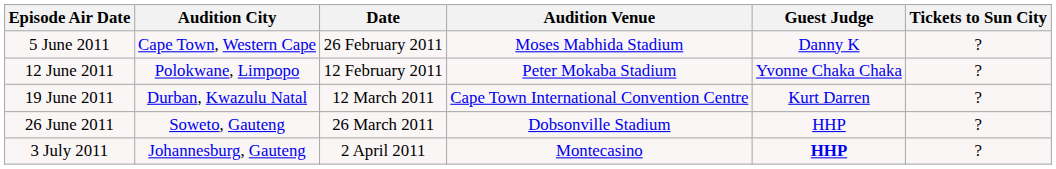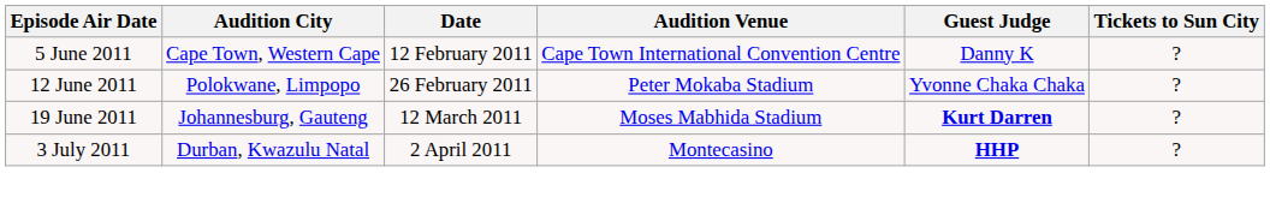 <table class="wikitable">
 <tr>
 <th>Episode Air Date</th>
 <th>Audition City</th>
 <th>Date</th>
 <th>Audition Venue</th>
 <th>Guest Judge</th>
 <th>Tickets to Sun City</th>
 </tr>
 <tr>
 <td align="center" bgcolor="#FAF6F6">5 June 2011</td>
 <td align="center" bgcolor="#FAF6F6"><a href='#'>Cape Town</a>, <a href='#'>Western Cape</a></td>
-<td align="center" bgcolor="#FAF6F6">26 February 2011</td>
-<td align="center" bgcolor="#FAF6F6"><a href='#'>Moses Mabhida Stadium</a></td>
+<td align="center" bgcolor="#FAF6F6">12 February 2011</td>
+<td align="center" bgcolor="#FAF6F6"><a href='#'>Cape Town International Convention Centre</a></td>
 <td align="center" bgcolor="#FAF6F6"><a href='#'>Danny K</a></td>
 <td align="center" bgcolor="#FAF6F6">?</td>
 </tr>
 <tr>
 <td align="center" bgcolor="#FAF6F6">12 June 2011</td>
 <td align="center" bgcolor="#FAF6F6"><a href='#'>Polokwane</a>, <a href='#'>Limpopo</a></td>
-<td align="center" bgcolor="#FAF6F6">12 February 2011</td>
+<td align="center" bgcolor="#FAF6F6">26 February 2011</td>
 <td align="center" bgcolor="#FAF6F6"><a href='#'>Peter Mokaba Stadium</a></td>
 <td align="center" bgcolor="#FAF6F6"><a href='#'>Yvonne Chaka Chaka</a></td>
 <td align="center" bgcolor="#FAF6F6">?</td>
 </tr>
 <tr>
 <td align="center" bgcolor="#FAF6F6">19 June 2011</td>
-<td align="center" bgcolor="#FAF6F6"><a href='#'>Durban</a>, <a href='#'>Kwazulu Natal</a></td>
+<td align="center" bgcolor="#FAF6F6"><a href='#'>Johannesburg</a>, <a href='#'>Gauteng</a></td>
 <td align="center" bgcolor="#FAF6F6">12 March 2011</td>
-<td align="center" bgcolor="#FAF6F6"><a href='#'>Cape Town International Convention Centre</a></td>
-<td align="center" bgcolor="#FAF6F6"><a href='#'>Kurt Darren</a></td>
-<td align="center" bgcolor="#FAF6F6">?</td>
-</tr>
-<tr>
-<td align="center" bgcolor="#FAF6F6">26 June 2011</td>
-<td align="center" bgcolor="#FAF6F6"><a href='#'>Soweto</a>, <a href='#'>Gauteng</a></td>
-<td align="center" bgcolor="#FAF6F6">26 March 2011</td>
-<td align="center" bgcolor="#FAF6F6"><a href='#'>Dobsonville Stadium</a></td>
-<td align="center" bgcolor="#FAF6F6"><a href='#'>HHP</a></td>
+<td align="center" bgcolor="#FAF6F6"><a href='#'>Moses Mabhida Stadium</a></td>
+<td align="center" bgcolor="#FAF6F6"><strong><a href='#'>Kurt Darren</a></strong></td>
 <td align="center" bgcolor="#FAF6F6">?</td>
 </tr>
 <tr>
 <td align="center" bgcolor="#FAF6F6">3 July 2011</td>
-<td align="center" bgcolor="#FAF6F6"><a href='#'>Johannesburg</a>, <a href='#'>Gauteng</a></td>
+<td align="center" bgcolor="#FAF6F6"><a href='#'>Durban</a>, <a href='#'>Kwazulu Natal</a></td>
 <td align="center" bgcolor="#FAF6F6">2 April 2011</td>
 <td align="center" bgcolor="#FAF6F6"><a href='#'>Montecasino</a></td>
 <td align="center" bgcolor="#FAF6F6"><strong><a href='#'>HHP</a></strong></td>
 <td align="center" bgcolor="#FAF6F6">?</td>
 </tr>
 </table>
